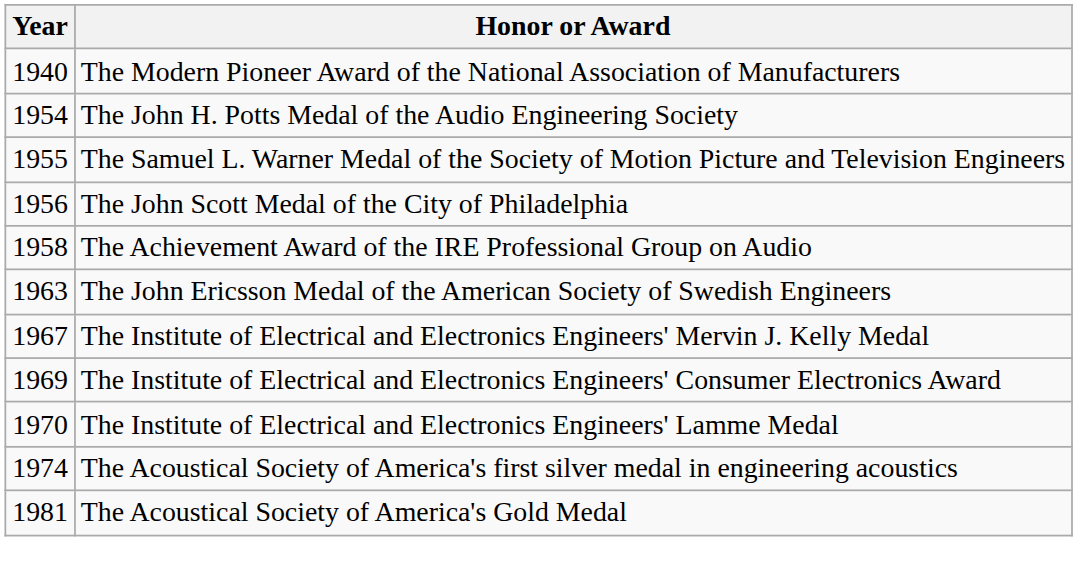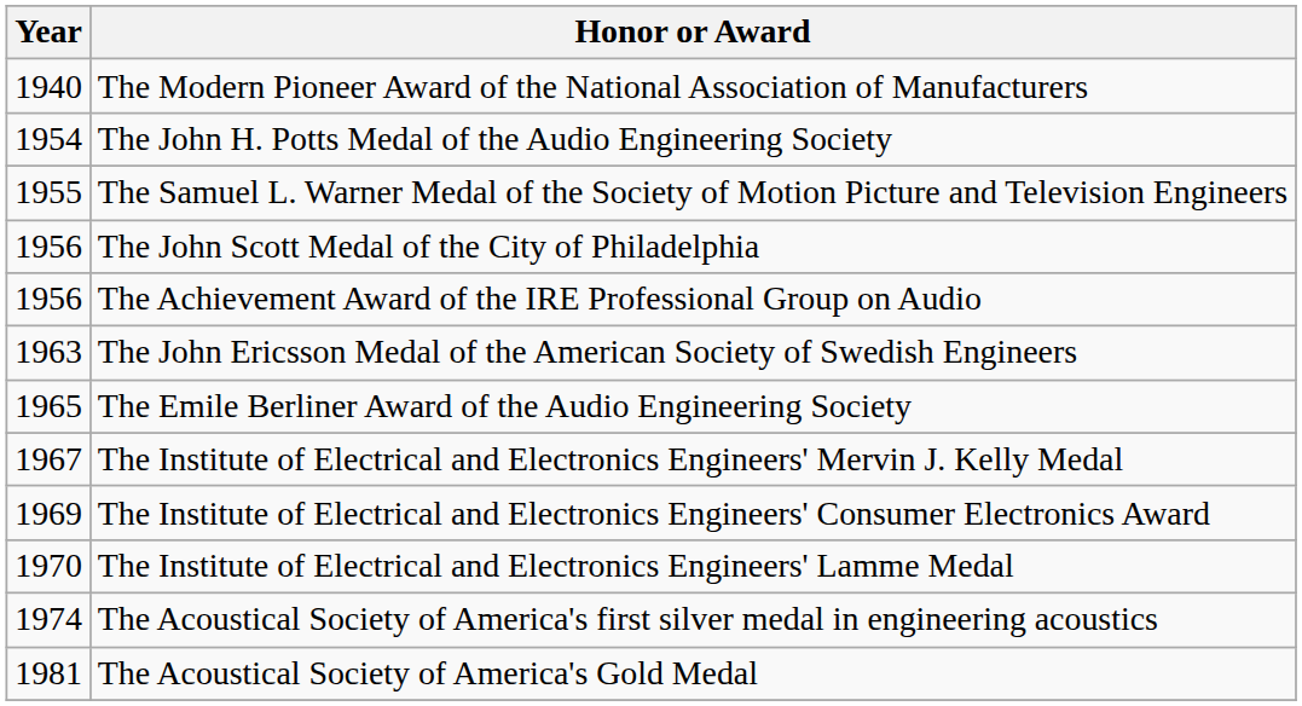 <table class="wikitable" style="margin:auto;">
 <tr style="text-align:center;">
 <th>Year</th>
 <th>Honor or Award</th>
 </tr>
 <tr>
 <td>1940</td>
 <td>The Modern Pioneer Award of the National Association of Manufacturers</td>
 </tr>
 <tr>
 <td>1954</td>
 <td>The John H. Potts Medal of the Audio Engineering Society</td>
 </tr>
 <tr>
 <td>1955</td>
 <td>The Samuel L. Warner Medal of the Society of Motion Picture and Television Engineers</td>
 </tr>
 <tr>
 <td>1956</td>
 <td>The John Scott Medal of the City of Philadelphia</td>
 </tr>
 <tr>
-<td>1958</td>
+<td>1956</td>
 <td>The Achievement Award of the IRE Professional Group on Audio</td>
 </tr>
 <tr>
 <td>1963</td>
 <td>The John Ericsson Medal of the American Society of Swedish Engineers</td>
+</tr>
+<tr>
+<td>1965</td>
+<td>The Emile Berliner Award of the Audio Engineering Society</td>
 </tr>
 <tr>
 <td>1967</td>
 <td>The Institute of Electrical and Electronics Engineers' Mervin J. Kelly Medal</td>
 </tr>
 <tr>
 <td>1969</td>
 <td>The Institute of Electrical and Electronics Engineers' Consumer Electronics Award</td>
 </tr>
 <tr>
 <td>1970</td>
 <td>The Institute of Electrical and Electronics Engineers' Lamme Medal</td>
 </tr>
 <tr>
 <td>1974</td>
 <td>The Acoustical Society of America's first silver medal in engineering acoustics</td>
 </tr>
 <tr>
 <td>1981</td>
 <td>The Acoustical Society of America's Gold Medal</td>
 </tr>
 </table>
